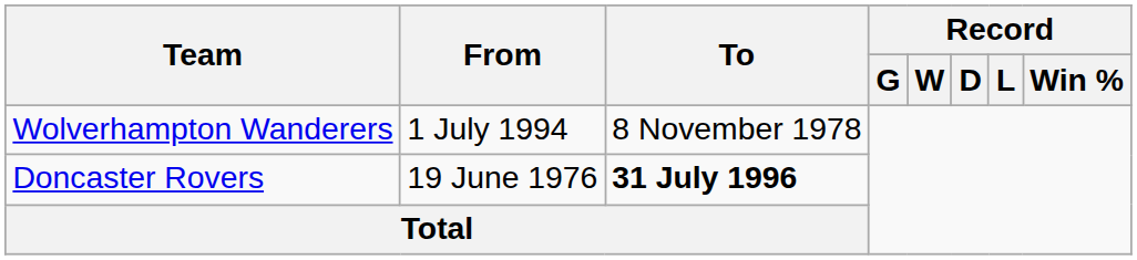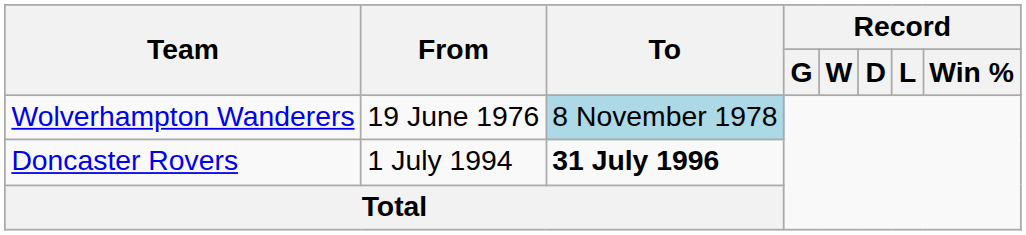 <table class="wikitable" style="text-align: center">
 <tr>
 <th rowspan="2">Team</th>
 <th rowspan="2">From</th>
 <th rowspan="2">To</th>
 <th colspan="5">Record</th>
 </tr>
 <tr>
 <th>G</th>
 <th>W</th>
 <th>D</th>
 <th>L</th>
 <th>Win %</th>
 </tr>
 <tr>
 <td align=left><a href='#'>Wolverhampton Wanderers</a></td>
-<td align=left>1 July 1994</td>
-<td align=left>8 November 1978<br></td>
+<td align=left>19 June 1976</td>
+<td align=left style="background: lightblue;">8 November 1978<br></td>
 </tr>
 <tr>
 <td align=left><a href='#'>Doncaster Rovers</a></td>
-<td align=left>19 June 1976</td>
+<td align=left>1 July 1994</td>
 <td align=left><strong>31 July 1996<br></strong></td>
 </tr>
 <tr>
 <th colspan="3">Total<br></th>
 </tr>
 </table>
